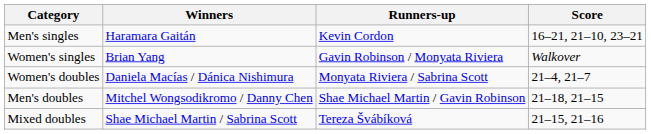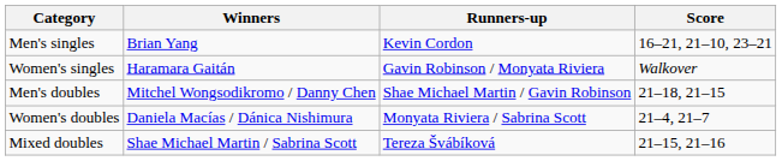 <table class=wikitable style="white-space:nowrap;">
 <tr>
 <th>Category</th>
 <th>Winners</th>
 <th>Runners-up</th>
 <th>Score</th>
 </tr>
 <tr>
 <td>Men's singles</td>
-<td> <a href='#'>Haramara Gaitán</a></td>
+<td> <a href='#'>Brian Yang</a></td>
 <td> <a href='#'>Kevin Cordon</a></td>
 <td>16–21, 21–10, 23–21</td>
 </tr>
 <tr>
 <td>Women's singles</td>
-<td> <a href='#'>Brian Yang</a></td>
+<td> <a href='#'>Haramara Gaitán</a></td>
 <td> <a href='#'>Gavin Robinson</a> / <a href='#'>Monyata Riviera</a></td>
 <td><em>Walkover</em></td>
+</tr>
+<tr>
+<td>Men's doubles</td>
+<td> <a href='#'>Mitchel Wongsodikromo</a> / <a href='#'>Danny Chen</a></td>
+<td> <a href='#'>Shae Michael Martin</a> / <a href='#'>Gavin Robinson</a></td>
+<td>21–18, 21–15</td>
 </tr>
 <tr>
 <td>Women's doubles</td>
 <td> <a href='#'>Daniela Macías</a> / <a href='#'>Dánica Nishimura</a></td>
 <td> <a href='#'>Monyata Riviera</a> / <a href='#'>Sabrina Scott</a></td>
 <td>21–4, 21–7</td>
 </tr>
 <tr>
-<td>Men's doubles</td>
-<td> <a href='#'>Mitchel Wongsodikromo</a> / <a href='#'>Danny Chen</a></td>
-<td> <a href='#'>Shae Michael Martin</a> / <a href='#'>Gavin Robinson</a></td>
-<td>21–18, 21–15</td>
-</tr>
-<tr>
 <td>Mixed doubles</td>
 <td> <a href='#'>Shae Michael Martin</a> / <a href='#'>Sabrina Scott</a></td>
 <td> <a href='#'>Tereza Švábíková</a></td>
 <td>21–15, 21–16</td>
 </tr>
 </table>
